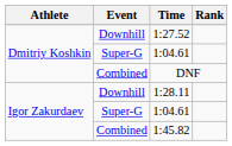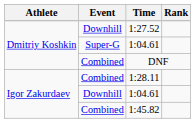 <table class="wikitable" border="1">
 <tr>
 <th>Athlete</th>
 <th>Event</th>
 <th>Time</th>
 <th>Rank</th>
 </tr>
 <tr align=center style="border-bottom:2px solid silver;">
 </tr>
 <tr align=center>
 <td align=left rowspan=3><a href='#'>Dmitriy Koshkin</a></td>
 <td><a href='#'>Downhill</a></td>
 <td>1:27.52</td>
 <td></td>
 </tr>
 <tr align=center>
 <td><a href='#'>Super-G</a></td>
 <td>1:04.61</td>
 <td></td>
 </tr>
 <tr align=center>
 <td><a href='#'>Combined</a></td>
 <td colspan=2>DNF</td>
 </tr>
 <tr align=center>
 <td align=left rowspan=3><a href='#'>Igor Zakurdaev</a></td>
-<td><a href='#'>Downhill</a></td>
+<td><a href='#'>Combined</a></td>
 <td>1:28.11</td>
 <td></td>
 </tr>
 <tr align=center>
-<td><a href='#'>Super-G</a></td>
+<td><a href='#'>Downhill</a></td>
 <td>1:04.61</td>
 <td></td>
 </tr>
 <tr align=center>
 <td><a href='#'>Combined</a></td>
 <td>1:45.82</td>
 <td></td>
 </tr>
 </table>
